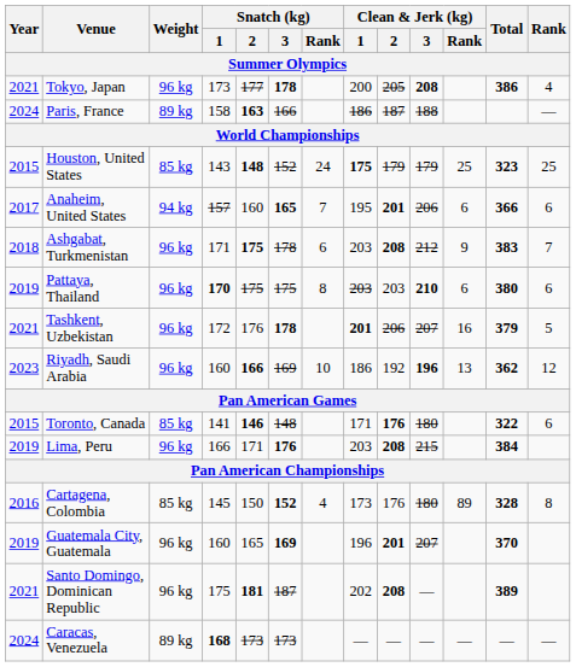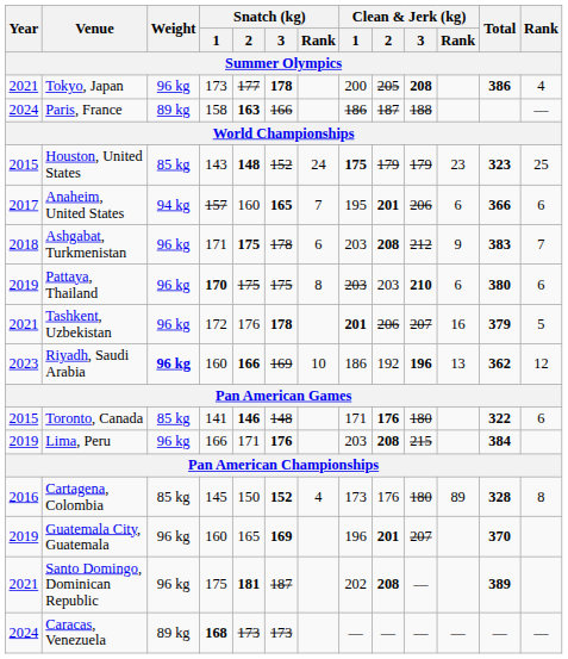 <table class="wikitable" style="text-align:center;">
 <tr>
 <th rowspan="2" width="40">Year</th>
 <th rowspan="2" width="250">Venue</th>
 <th rowspan="2" width="60">Weight</th>
 <th colspan="4">Snatch (kg)</th>
 <th colspan="4">Clean & Jerk (kg)</th>
 <th rowspan="2" width="60">Total</th>
 <th rowspan="2" width="40">Rank</th>
 </tr>
 <tr>
 <th width="60">1</th>
 <th width="60">2</th>
 <th width="60">3</th>
 <th width="45">Rank</th>
 <th width="60">1</th>
 <th width="60">2</th>
 <th width="60">3</th>
 <th width="45">Rank</th>
 </tr>
 <tr>
 <th colspan="13"><a href='#'>Summer Olympics</a></th>
 </tr>
 <tr>
 <td><a href='#'>2021</a></td>
 <td align="left"><a href='#'>Tokyo</a>, Japan</td>
 <td><a href='#'>96 kg</a></td>
 <td>173</td>
 <td><s>177</s></td>
 <td><strong>178</strong></td>
 <td></td>
 <td>200</td>
 <td><s>205</s></td>
 <td><strong>208</strong></td>
 <td></td>
 <td><strong>386</strong></td>
 <td>4</td>
 </tr>
 <tr>
 <td><a href='#'>2024</a></td>
 <td align="left"><a href='#'>Paris</a>, France</td>
 <td><a href='#'>89 kg</a></td>
 <td>158</td>
 <td><strong>163</strong></td>
 <td><s>166</s></td>
 <td></td>
 <td><s>186</s></td>
 <td><s>187</s></td>
 <td><s>188</s></td>
 <td></td>
 <td></td>
 <td>—</td>
 </tr>
 <tr>
 <th colspan="13"><a href='#'>World Championships</a></th>
 </tr>
 <tr>
 <td><a href='#'>2015</a></td>
 <td align="left"><a href='#'>Houston</a>, United States</td>
 <td><a href='#'>85 kg</a></td>
 <td>143</td>
 <td><strong>148</strong></td>
 <td><s>152 </s></td>
 <td>24</td>
 <td><strong>175</strong></td>
 <td><s>179 </s></td>
 <td><s>179 </s></td>
-<td>25</td>
+<td>23</td>
 <td><strong>323</strong></td>
 <td>25</td>
 </tr>
 <tr>
 <td><a href='#'>2017</a></td>
 <td align="left"><a href='#'>Anaheim</a>, United States</td>
 <td><a href='#'>94 kg</a></td>
 <td><s>157</s></td>
 <td>160</td>
 <td><strong>165</strong></td>
 <td>7</td>
 <td>195</td>
 <td><strong>201</strong></td>
 <td><s>206</s></td>
 <td>6</td>
 <td><strong>366</strong></td>
 <td>6</td>
 </tr>
 <tr>
 <td><a href='#'>2018</a></td>
 <td align="left"><a href='#'>Ashgabat</a>, Turkmenistan</td>
 <td><a href='#'>96 kg</a></td>
 <td>171</td>
 <td><strong>175</strong></td>
 <td><s>178 </s></td>
 <td>6</td>
 <td>203</td>
 <td><strong>208</strong></td>
 <td><s>212 </s></td>
 <td>9</td>
 <td><strong>383</strong></td>
 <td>7</td>
 </tr>
 <tr>
 <td><a href='#'>2019</a></td>
 <td align="left"><a href='#'>Pattaya</a>, Thailand</td>
 <td><a href='#'>96 kg</a></td>
 <td><strong>170</strong></td>
 <td><s>175</s></td>
 <td><s>175</s></td>
 <td>8</td>
 <td><s>203</s></td>
 <td>203</td>
 <td><strong>210</strong></td>
 <td>6</td>
 <td><strong>380</strong></td>
 <td>6</td>
 </tr>
 <tr>
 <td><a href='#'>2021</a></td>
 <td align="left"><a href='#'>Tashkent</a>, Uzbekistan</td>
 <td><a href='#'>96 kg</a></td>
 <td>172</td>
 <td>176</td>
 <td><strong>178</strong></td>
 <td></td>
 <td><strong>201</strong></td>
 <td><s>206</s></td>
 <td><s>207</s></td>
 <td>16</td>
 <td><strong>379</strong></td>
 <td>5</td>
 </tr>
 <tr>
 <td><a href='#'>2023</a></td>
 <td align="left"><a href='#'>Riyadh</a>, Saudi Arabia</td>
-<td><a href='#'>96 kg</a></td>
+<td><strong><a href='#'>96 kg</a></strong></td>
 <td>160</td>
 <td><strong>166</strong></td>
 <td><s>169</s></td>
 <td>10</td>
 <td>186</td>
 <td>192</td>
 <td><strong>196</strong></td>
 <td>13</td>
 <td><strong>362</strong></td>
 <td>12</td>
 </tr>
 <tr>
 <th colspan="13"><a href='#'>Pan American Games</a></th>
 </tr>
 <tr>
 <td><a href='#'>2015</a></td>
 <td align="left"><a href='#'>Toronto</a>, Canada</td>
 <td><a href='#'>85 kg</a></td>
 <td>141</td>
 <td><strong>146</strong></td>
 <td><s>148</s></td>
 <td></td>
 <td>171</td>
 <td><strong>176</strong></td>
 <td><s>180</s></td>
 <td></td>
 <td><strong>322</strong></td>
 <td>6</td>
 </tr>
 <tr>
 <td><a href='#'>2019</a></td>
 <td align="left"><a href='#'>Lima</a>, Peru</td>
 <td><a href='#'>96 kg</a></td>
 <td>166</td>
 <td>171</td>
 <td><strong>176</strong></td>
 <td></td>
 <td>203</td>
 <td><strong>208</strong></td>
 <td><s>215</s></td>
 <td></td>
 <td><strong>384</strong></td>
 <td></td>
 </tr>
 <tr>
 <th colspan="13"><a href='#'>Pan American Championships</a></th>
 </tr>
 <tr>
 <td><a href='#'>2016</a></td>
 <td align="left"><a href='#'>Cartagena</a>, Colombia</td>
 <td>85 kg</td>
 <td>145</td>
 <td>150</td>
 <td><strong>152</strong></td>
 <td>4</td>
 <td>173</td>
 <td>176</td>
 <td><s>180</s></td>
 <td>89</td>
 <td><strong>328</strong></td>
 <td>8</td>
 </tr>
 <tr>
 <td><a href='#'>2019</a></td>
 <td align="left"><a href='#'>Guatemala City</a>, Guatemala</td>
 <td>96 kg</td>
 <td>160</td>
 <td>165</td>
 <td><strong>169</strong></td>
 <td></td>
 <td>196</td>
 <td><strong>201</strong></td>
 <td><s>207</s></td>
 <td></td>
 <td><strong>370</strong></td>
 <td></td>
 </tr>
 <tr>
 <td><a href='#'>2021</a></td>
 <td align="left"><a href='#'>Santo Domingo</a>, Dominican Republic</td>
 <td>96 kg</td>
 <td>175</td>
 <td><strong>181</strong></td>
 <td><s>187</s></td>
 <td></td>
 <td>202</td>
 <td><strong>208</strong></td>
 <td>—</td>
 <td></td>
 <td><strong>389</strong></td>
 <td></td>
 </tr>
 <tr>
 <td><a href='#'>2024</a></td>
 <td align="left"><a href='#'>Caracas</a>, Venezuela</td>
 <td>89 kg</td>
 <td><strong>168</strong></td>
 <td><s>173</s></td>
 <td><s>173</s></td>
 <td></td>
 <td>—</td>
 <td>—</td>
 <td>—</td>
 <td>—</td>
 <td>—</td>
 <td>—</td>
 </tr>
 </table>
